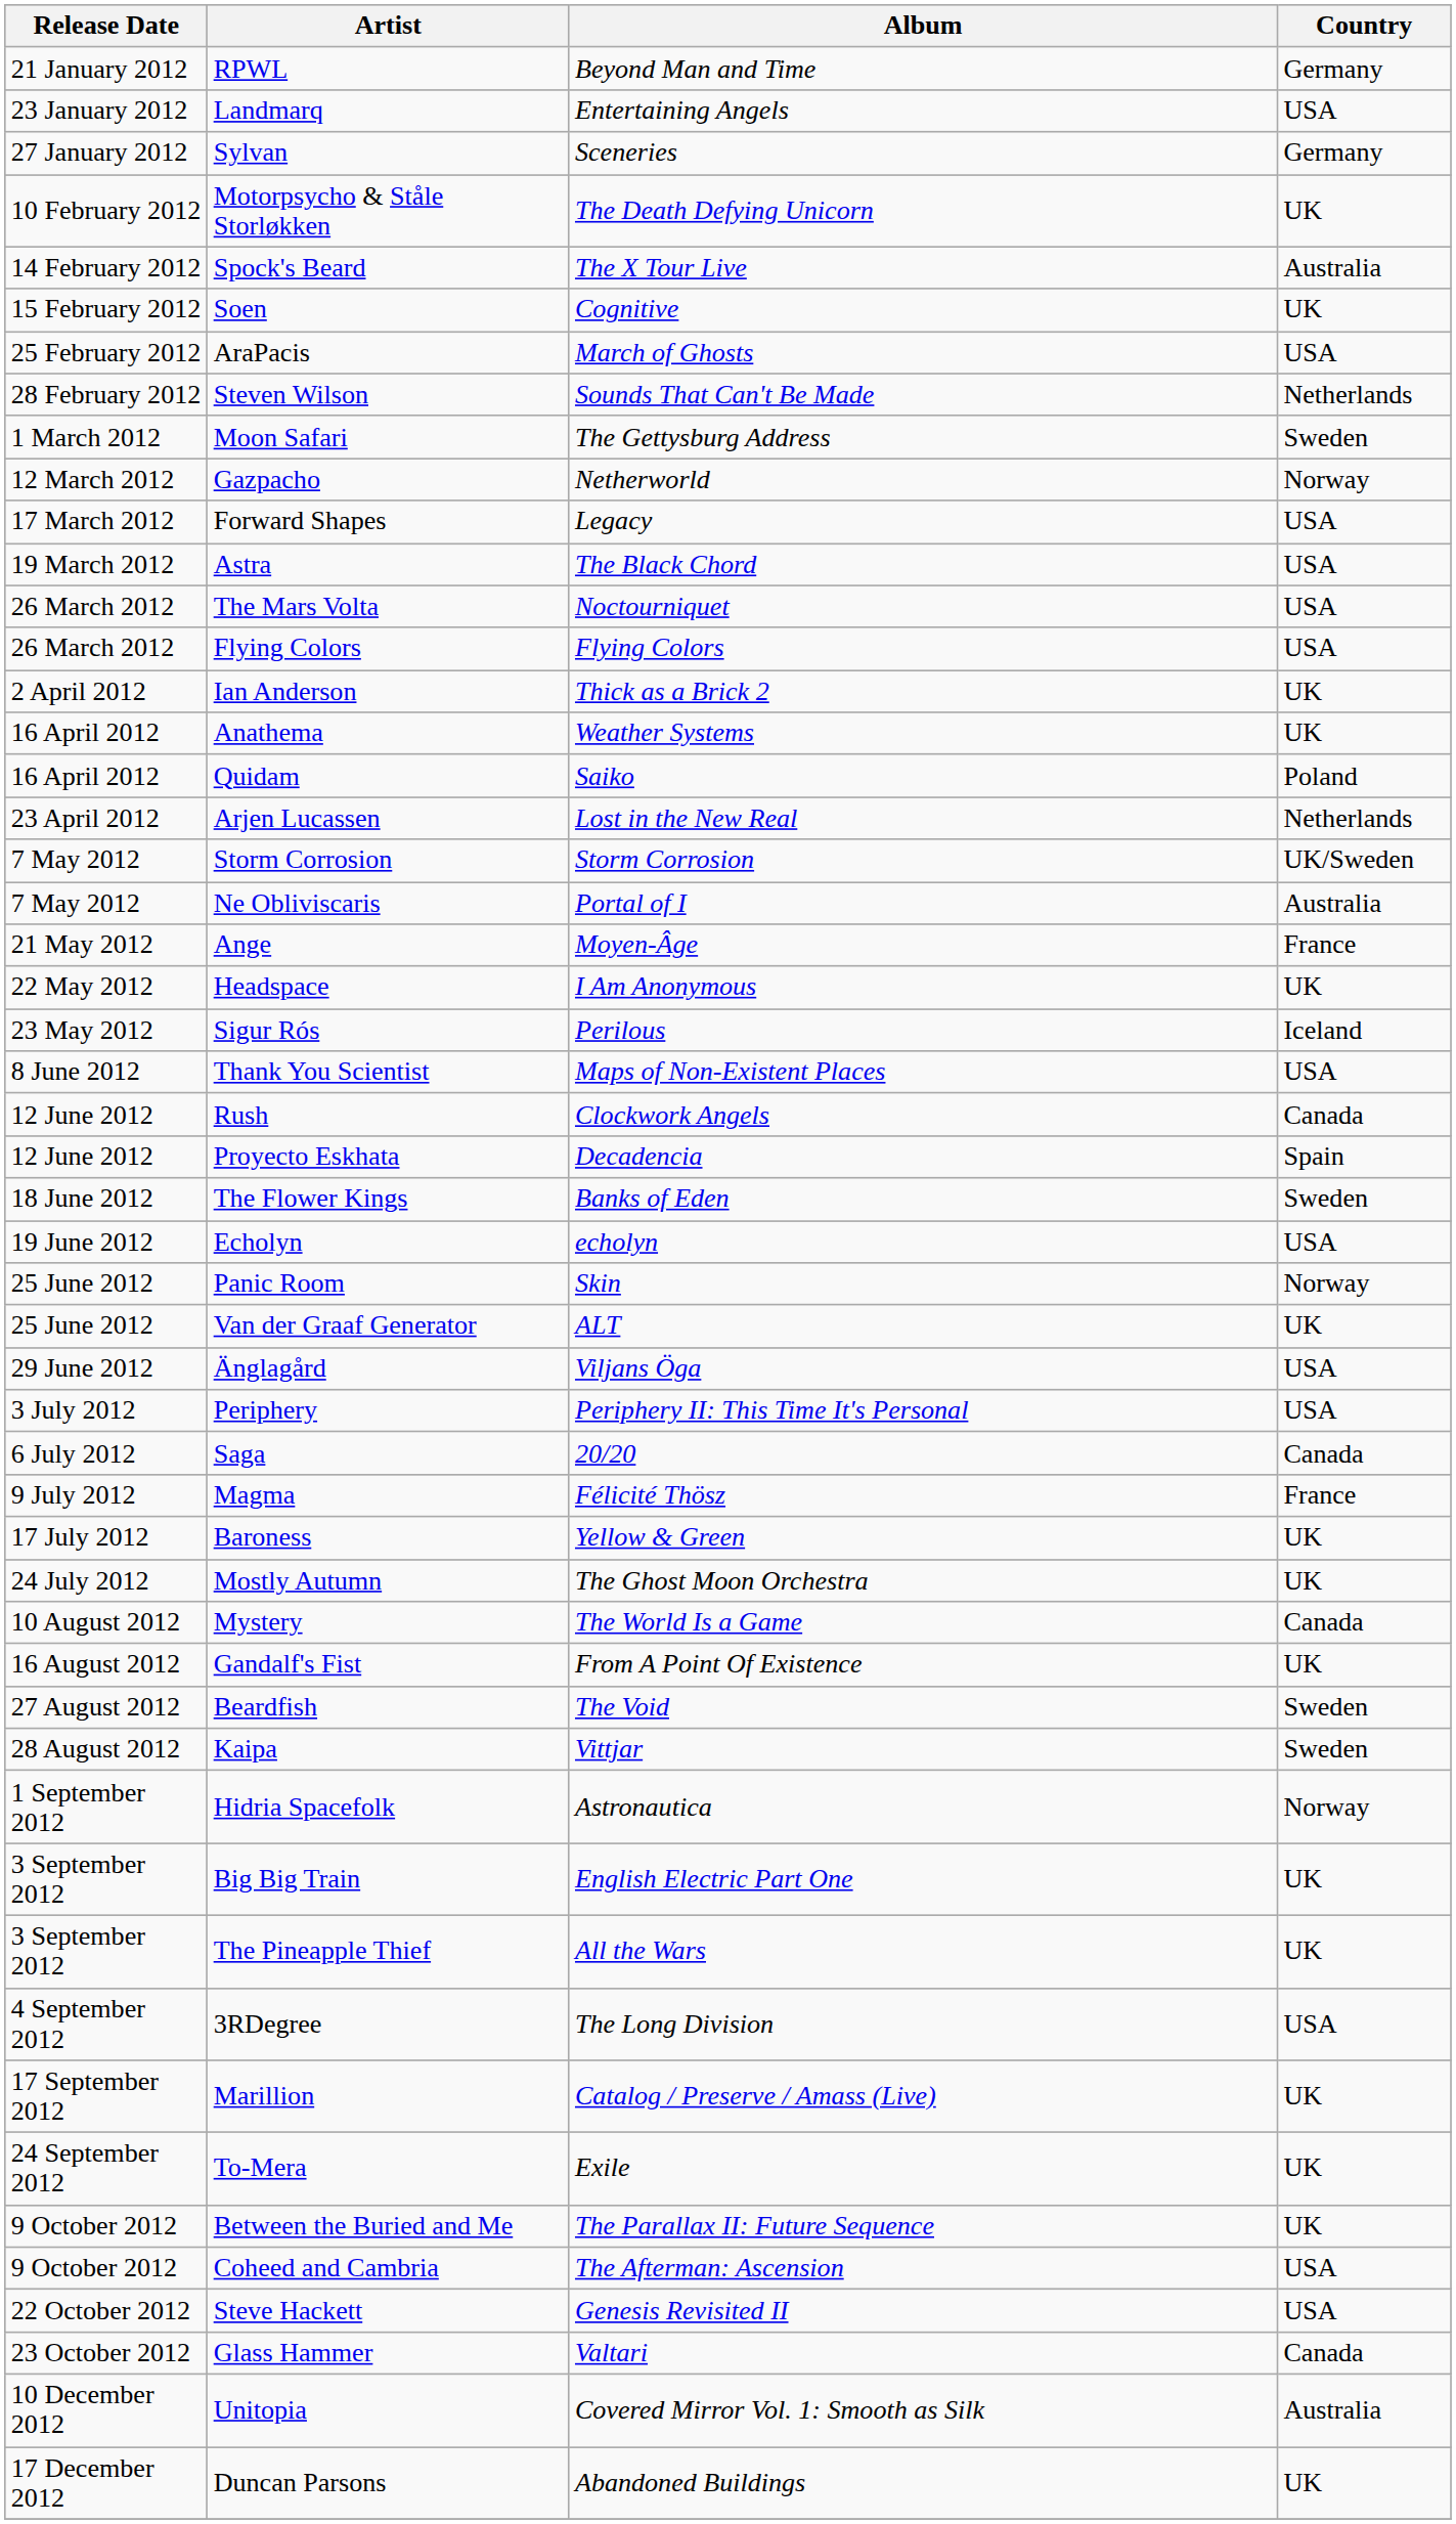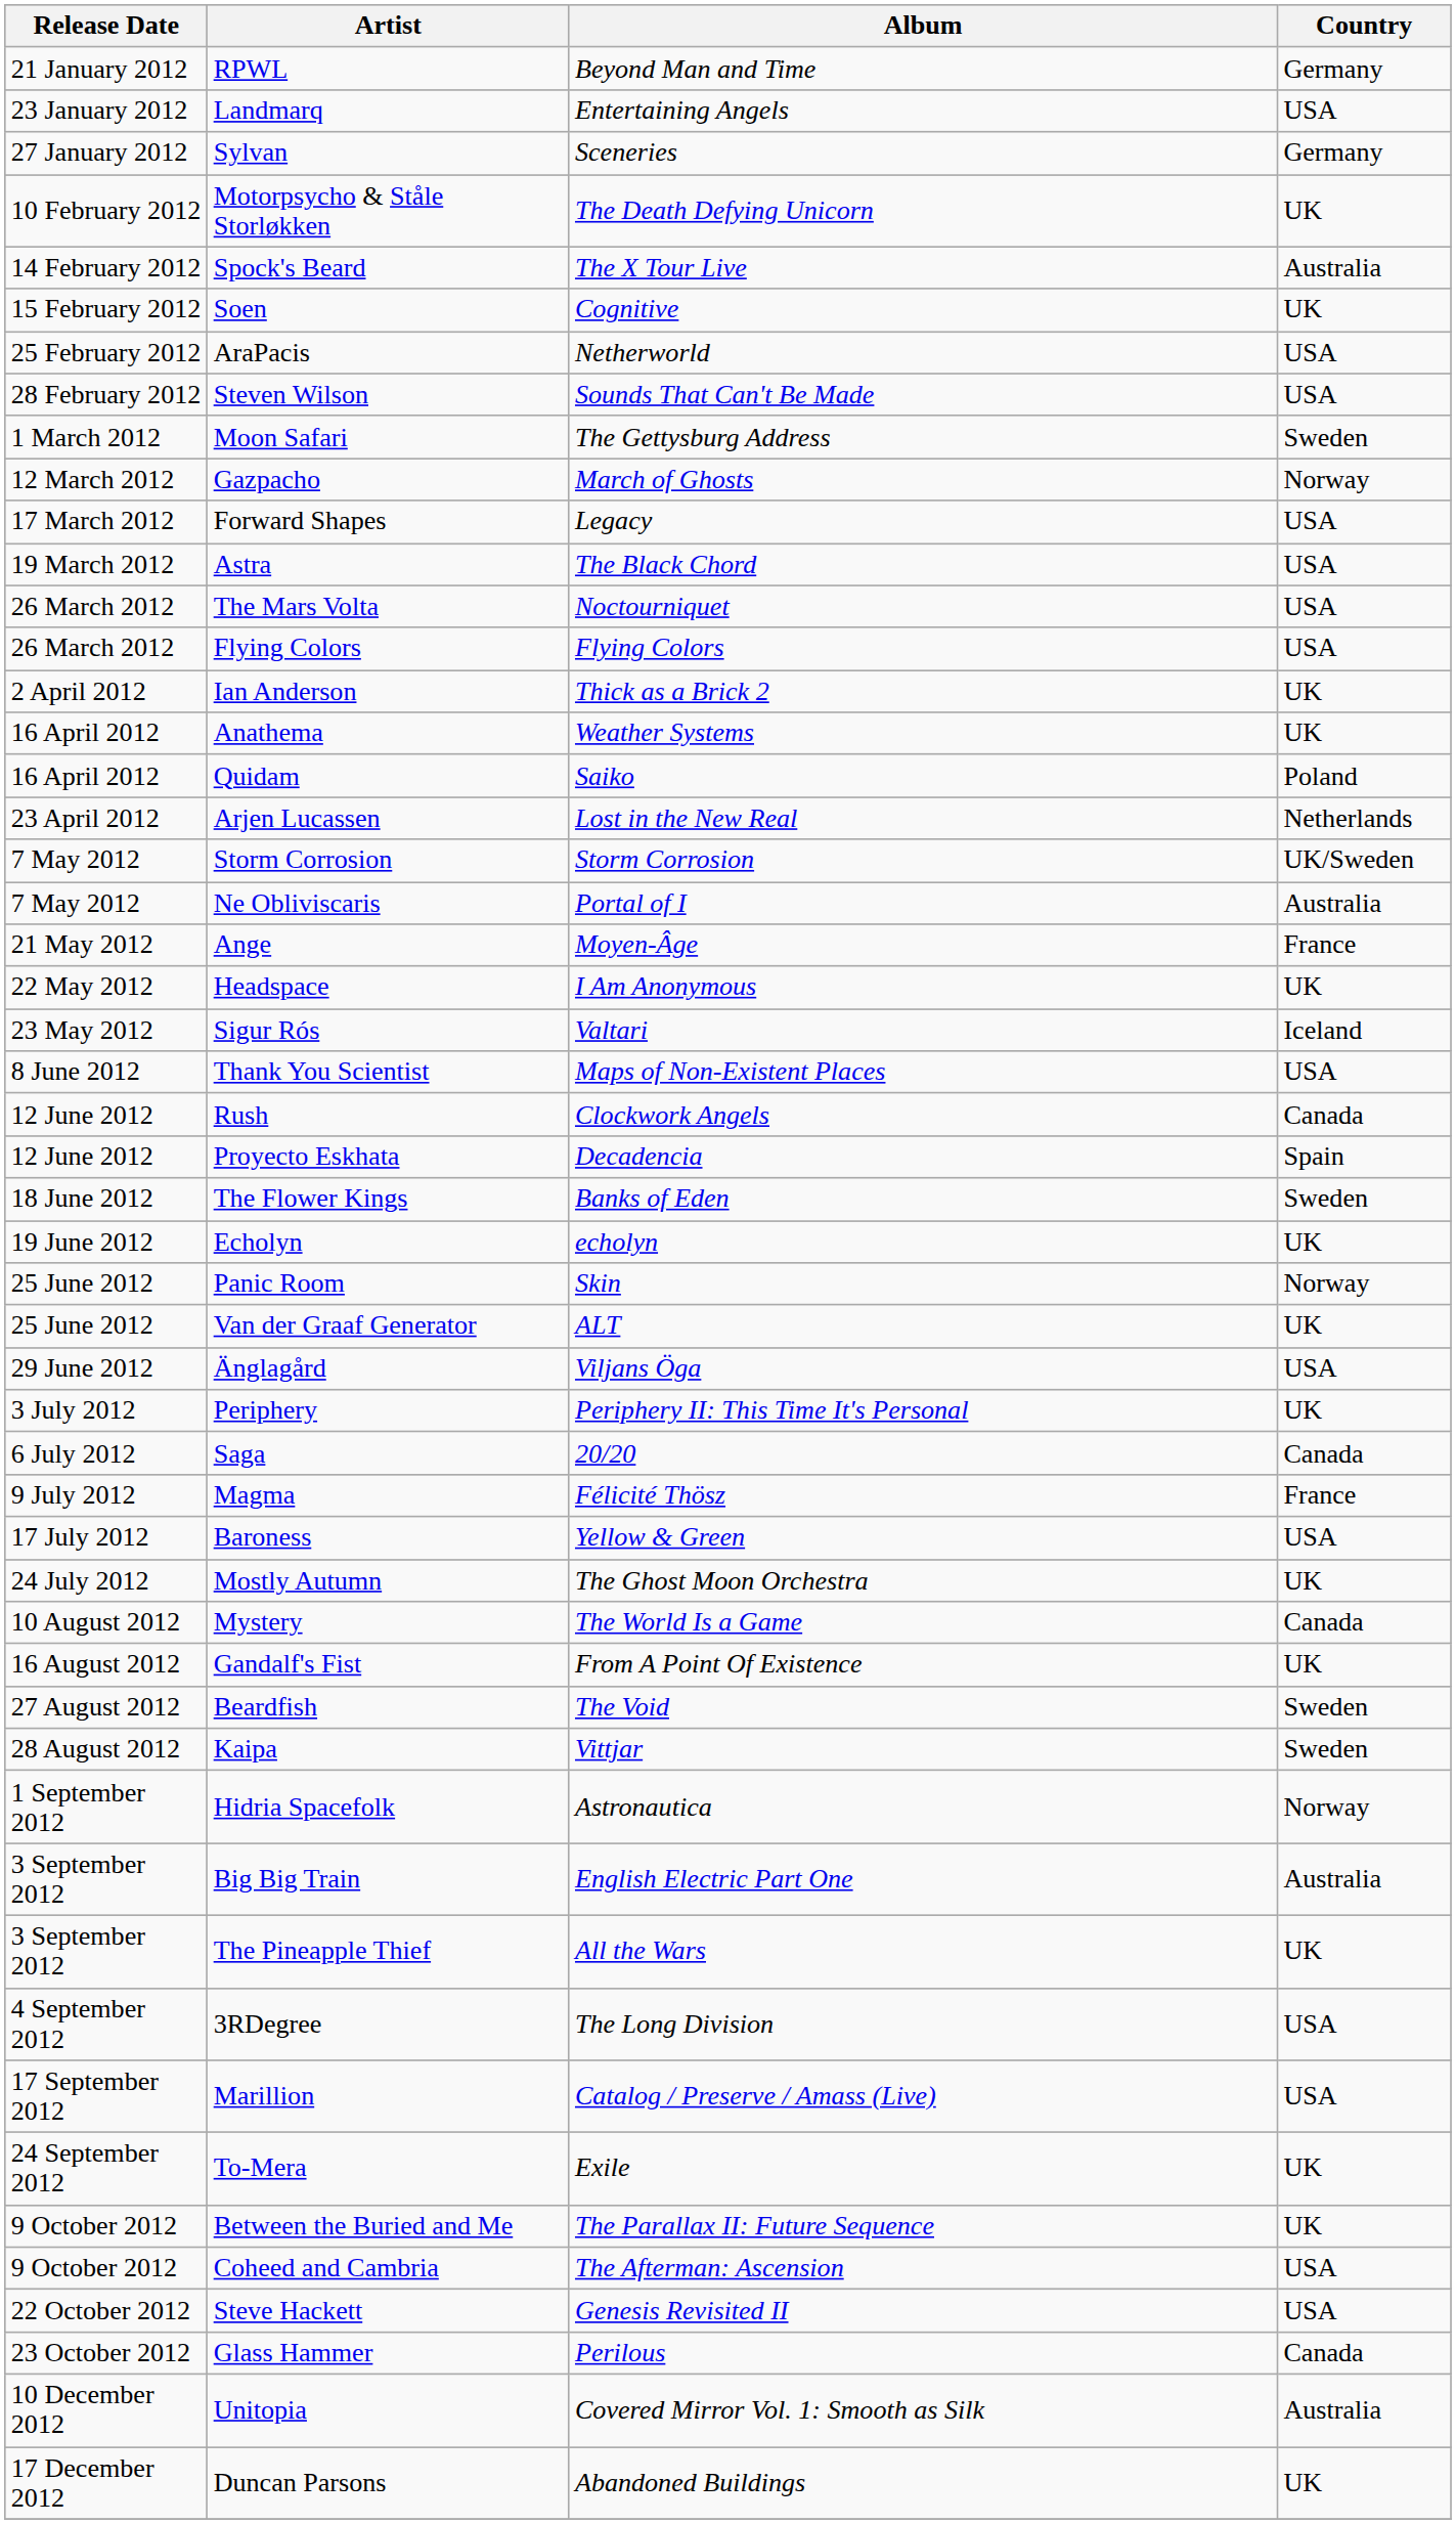 <table class="wikitable center">
 <tr>
 <th align=center width="14%">Release Date</th>
 <th align=center width="25%">Artist</th>
 <th align=center width="49%">Album</th>
 <th align=center width="12%">Country</th>
 </tr>
 <tr>
 <td>21 January 2012</td>
 <td><a href='#'>RPWL</a></td>
 <td><em>Beyond Man and Time</em></td>
 <td>Germany</td>
 </tr>
 <tr>
 <td>23 January 2012</td>
 <td><a href='#'>Landmarq</a></td>
 <td><em>Entertaining Angels</em></td>
 <td>USA</td>
 </tr>
 <tr>
 <td>27 January 2012</td>
 <td><a href='#'>Sylvan</a></td>
 <td><em>Sceneries</em></td>
 <td>Germany</td>
 </tr>
 <tr>
 <td>10 February 2012</td>
 <td><a href='#'>Motorpsycho</a> & <a href='#'>Ståle Storløkken</a></td>
 <td><em><a href='#'>The Death Defying Unicorn</a></em></td>
 <td>UK</td>
 </tr>
 <tr>
 <td>14 February 2012</td>
 <td><a href='#'>Spock's Beard</a></td>
 <td><em><a href='#'>The X Tour Live</a></em></td>
 <td>Australia</td>
 </tr>
 <tr>
 <td>15 February 2012</td>
 <td><a href='#'>Soen</a></td>
 <td><a href='#'><em>Cognitive</em></a></td>
 <td>UK</td>
 </tr>
 <tr>
 <td>25 February 2012</td>
 <td>AraPacis</td>
-<td><em><a href='#'>March of Ghosts</a></em></td>
+<td><em>Netherworld</em></td>
 <td>USA</td>
 </tr>
 <tr>
 <td>28 February 2012</td>
 <td><a href='#'>Steven Wilson</a></td>
 <td><em><a href='#'>Sounds That Can't Be Made</a></em></td>
-<td>Netherlands</td>
+<td>USA</td>
 </tr>
 <tr>
 <td>1 March 2012</td>
 <td><a href='#'>Moon Safari</a></td>
 <td><em>The Gettysburg Address</em></td>
 <td>Sweden</td>
 </tr>
 <tr>
 <td>12 March 2012</td>
 <td><a href='#'>Gazpacho</a></td>
-<td><em>Netherworld</em></td>
+<td><em><a href='#'>March of Ghosts</a></em></td>
 <td>Norway</td>
 </tr>
 <tr>
 <td>17 March 2012</td>
 <td>Forward Shapes</td>
 <td><em>Legacy</em></td>
 <td>USA</td>
 </tr>
 <tr>
 <td>19 March 2012</td>
 <td><a href='#'>Astra</a></td>
 <td><em><a href='#'>The Black Chord</a></em></td>
 <td>USA</td>
 </tr>
 <tr>
 <td>26 March 2012</td>
 <td><a href='#'>The Mars Volta</a></td>
 <td><em><a href='#'>Noctourniquet</a></em></td>
 <td>USA</td>
 </tr>
 <tr>
 <td>26 March 2012</td>
 <td><a href='#'>Flying Colors</a></td>
 <td><em><a href='#'>Flying Colors</a></em></td>
 <td>USA</td>
 </tr>
 <tr>
 <td>2 April 2012</td>
 <td><a href='#'>Ian Anderson</a></td>
 <td><em><a href='#'>Thick as a Brick 2</a></em></td>
 <td>UK</td>
 </tr>
 <tr>
 <td>16 April 2012</td>
 <td><a href='#'>Anathema</a></td>
 <td><em><a href='#'>Weather Systems</a></em></td>
 <td>UK</td>
 </tr>
 <tr>
 <td>16 April 2012</td>
 <td><a href='#'>Quidam</a></td>
 <td><em><a href='#'>Saiko</a></em></td>
 <td>Poland</td>
 </tr>
 <tr>
 <td>23 April 2012</td>
 <td><a href='#'>Arjen Lucassen</a></td>
 <td><em><a href='#'>Lost in the New Real</a></em></td>
 <td>Netherlands</td>
 </tr>
 <tr>
 <td>7 May 2012</td>
 <td><a href='#'>Storm Corrosion</a></td>
 <td><em><a href='#'>Storm Corrosion</a></em></td>
 <td>UK/Sweden</td>
 </tr>
 <tr>
 <td>7 May 2012</td>
 <td><a href='#'>Ne Obliviscaris</a></td>
 <td><em><a href='#'>Portal of I</a></em></td>
 <td>Australia</td>
 </tr>
 <tr>
 <td>21 May 2012</td>
 <td><a href='#'>Ange</a></td>
 <td><em><a href='#'>Moyen-Âge</a></em></td>
 <td>France</td>
 </tr>
 <tr>
 <td>22 May 2012</td>
 <td><a href='#'>Headspace</a></td>
 <td><em><a href='#'>I Am Anonymous</a></em></td>
 <td>UK</td>
 </tr>
 <tr>
 <td>23 May 2012</td>
 <td><a href='#'>Sigur Rós</a></td>
-<td><em><a href='#'>Perilous</a></em></td>
+<td><em><a href='#'>Valtari</a></em></td>
 <td>Iceland</td>
 </tr>
 <tr>
 <td>8 June 2012</td>
 <td><a href='#'>Thank You Scientist</a></td>
 <td><em><a href='#'>Maps of Non-Existent Places</a></em></td>
 <td>USA</td>
 </tr>
 <tr>
 <td>12 June 2012</td>
 <td><a href='#'>Rush</a></td>
 <td><em><a href='#'>Clockwork Angels</a></em></td>
 <td>Canada</td>
 </tr>
 <tr>
 <td>12 June 2012</td>
 <td><a href='#'>Proyecto Eskhata</a></td>
 <td><em><a href='#'>Decadencia</a></em></td>
 <td>Spain</td>
 </tr>
 <tr>
 <td>18 June 2012</td>
 <td><a href='#'>The Flower Kings</a></td>
 <td><em><a href='#'>Banks of Eden</a></em></td>
 <td>Sweden</td>
 </tr>
 <tr>
 <td>19 June 2012</td>
 <td><a href='#'>Echolyn</a></td>
 <td><em><a href='#'>echolyn</a></em></td>
-<td>USA</td>
+<td>UK</td>
 </tr>
 <tr>
 <td>25 June 2012</td>
 <td><a href='#'>Panic Room</a></td>
 <td><em><a href='#'>Skin</a></em></td>
 <td>Norway</td>
 </tr>
 <tr>
 <td>25 June 2012</td>
 <td><a href='#'>Van der Graaf Generator</a></td>
 <td><em><a href='#'>ALT</a></em></td>
 <td>UK</td>
 </tr>
 <tr>
 <td>29 June 2012</td>
 <td><a href='#'>Änglagård</a></td>
 <td><em><a href='#'>Viljans Öga</a></em></td>
 <td>USA</td>
 </tr>
 <tr>
 <td>3 July 2012</td>
 <td><a href='#'>Periphery</a></td>
 <td><em><a href='#'>Periphery II: This Time It's Personal</a></em></td>
-<td>USA</td>
+<td>UK</td>
 </tr>
 <tr>
 <td>6 July 2012</td>
 <td><a href='#'>Saga</a></td>
 <td><em><a href='#'>20/20</a></em></td>
 <td>Canada</td>
 </tr>
 <tr>
 <td>9 July 2012</td>
 <td><a href='#'>Magma</a></td>
 <td><em><a href='#'>Félicité Thösz</a></em></td>
 <td>France</td>
 </tr>
 <tr>
 <td>17 July 2012</td>
 <td><a href='#'>Baroness</a></td>
 <td><a href='#'><em>Yellow & Green</em></a></td>
-<td>UK</td>
+<td>USA</td>
 </tr>
 <tr>
 <td>24 July 2012</td>
 <td><a href='#'>Mostly Autumn</a></td>
 <td><em>The Ghost Moon Orchestra</em></td>
 <td>UK</td>
 </tr>
 <tr>
 <td>10 August 2012</td>
 <td><a href='#'>Mystery</a></td>
 <td><em><a href='#'>The World Is a Game</a></em></td>
 <td>Canada</td>
 </tr>
 <tr>
 <td>16 August 2012</td>
 <td><a href='#'>Gandalf's Fist</a></td>
 <td><em>From A Point Of Existence</em></td>
 <td>UK</td>
 </tr>
 <tr>
 <td>27 August 2012</td>
 <td><a href='#'>Beardfish</a></td>
 <td><em><a href='#'>The Void</a></em></td>
 <td>Sweden</td>
 </tr>
 <tr>
 <td>28 August 2012</td>
 <td><a href='#'>Kaipa</a></td>
 <td><em><a href='#'>Vittjar</a></em></td>
 <td>Sweden</td>
 </tr>
 <tr>
 <td>1 September 2012</td>
 <td><a href='#'>Hidria Spacefolk</a></td>
 <td><em>Astronautica</em></td>
 <td>Norway</td>
 </tr>
 <tr>
 <td>3 September 2012</td>
 <td><a href='#'>Big Big Train</a></td>
 <td><em><a href='#'>English Electric Part One</a></em></td>
-<td>UK</td>
+<td>Australia</td>
 </tr>
 <tr>
 <td>3 September 2012</td>
 <td><a href='#'>The Pineapple Thief</a></td>
 <td><em><a href='#'>All the Wars</a></em></td>
 <td>UK</td>
 </tr>
 <tr>
 <td>4 September 2012</td>
 <td>3RDegree</td>
 <td><em>The Long Division</em></td>
 <td>USA</td>
 </tr>
 <tr>
 <td>17 September 2012</td>
 <td><a href='#'>Marillion</a></td>
 <td><em><a href='#'>Catalog / Preserve / Amass (Live)</a></em></td>
-<td>UK</td>
+<td>USA</td>
 </tr>
 <tr>
 <td>24 September 2012</td>
 <td><a href='#'>To-Mera</a></td>
 <td><em>Exile</em></td>
 <td>UK</td>
 </tr>
 <tr>
 <td>9 October 2012</td>
 <td><a href='#'>Between the Buried and Me</a></td>
 <td><em><a href='#'>The Parallax II: Future Sequence</a></em></td>
 <td>UK</td>
 </tr>
 <tr>
 <td>9 October 2012</td>
 <td><a href='#'>Coheed and Cambria</a></td>
 <td><em><a href='#'>The Afterman: Ascension</a></em></td>
 <td>USA</td>
 </tr>
 <tr>
 <td>22 October 2012</td>
 <td><a href='#'>Steve Hackett</a></td>
 <td><em><a href='#'>Genesis Revisited II</a></em></td>
 <td>USA</td>
 </tr>
 <tr>
 <td>23 October 2012</td>
 <td><a href='#'>Glass Hammer</a></td>
-<td><em><a href='#'>Valtari</a></em></td>
+<td><em><a href='#'>Perilous</a></em></td>
 <td>Canada</td>
 </tr>
 <tr>
 <td>10 December 2012</td>
 <td><a href='#'>Unitopia</a></td>
 <td><em>Covered Mirror Vol. 1: Smooth as Silk</em></td>
 <td>Australia</td>
 </tr>
 <tr>
 <td>17 December 2012</td>
 <td>Duncan Parsons</td>
 <td><em>Abandoned Buildings</em></td>
 <td>UK</td>
 </tr>
 <tr>
 </tr>
 </table>
